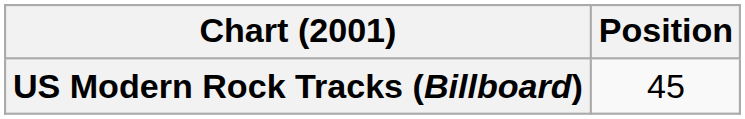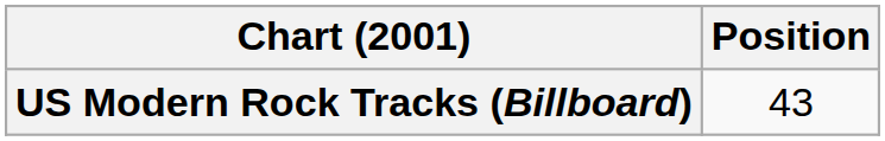 <table class="wikitable plainrowheaders" style="text-align:center">
 <tr>
 <th>Chart (2001)</th>
 <th>Position</th>
 </tr>
 <tr>
 <th scope="row">US Modern Rock Tracks (<em>Billboard</em>)</th>
-<td>45</td>
+<td>43</td>
 </tr>
 </table>
